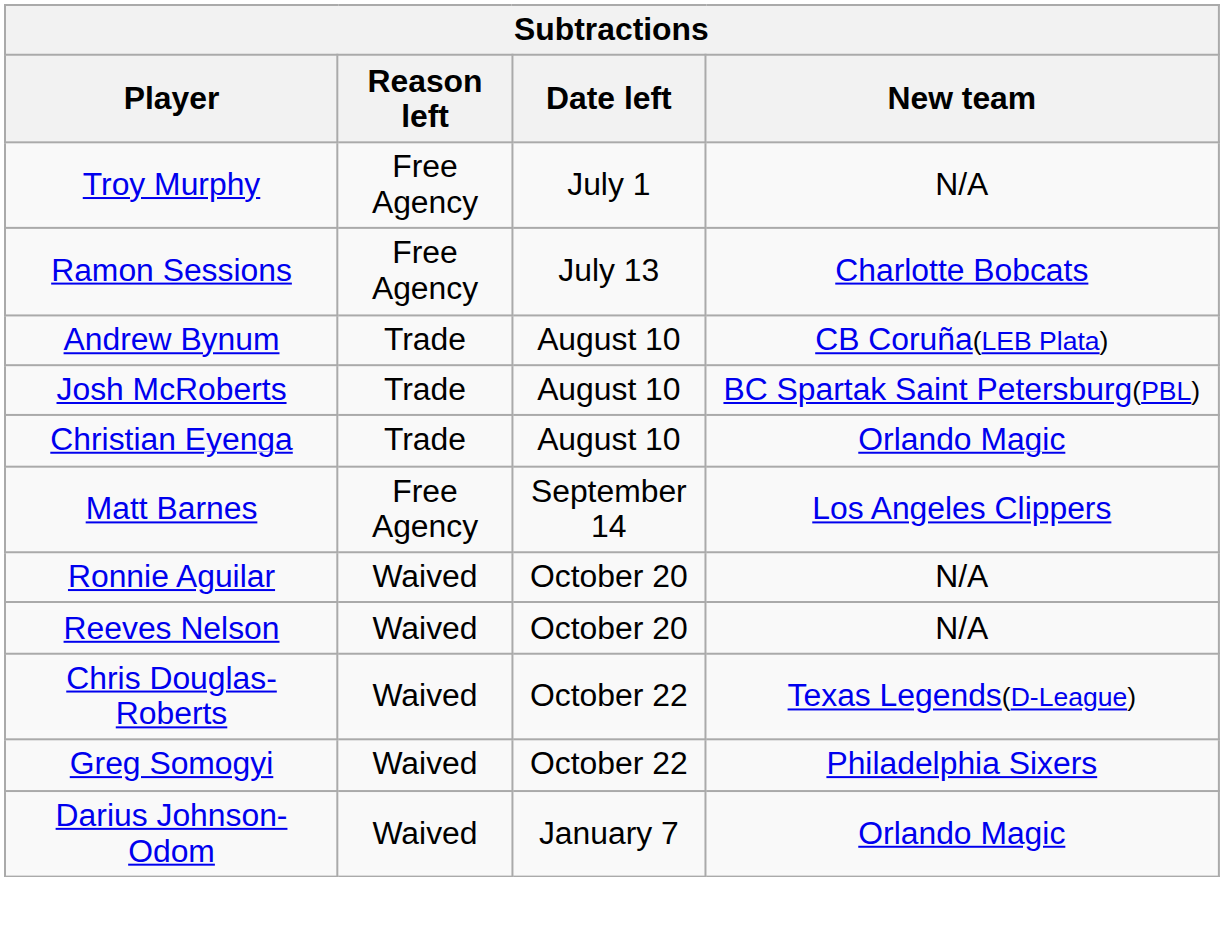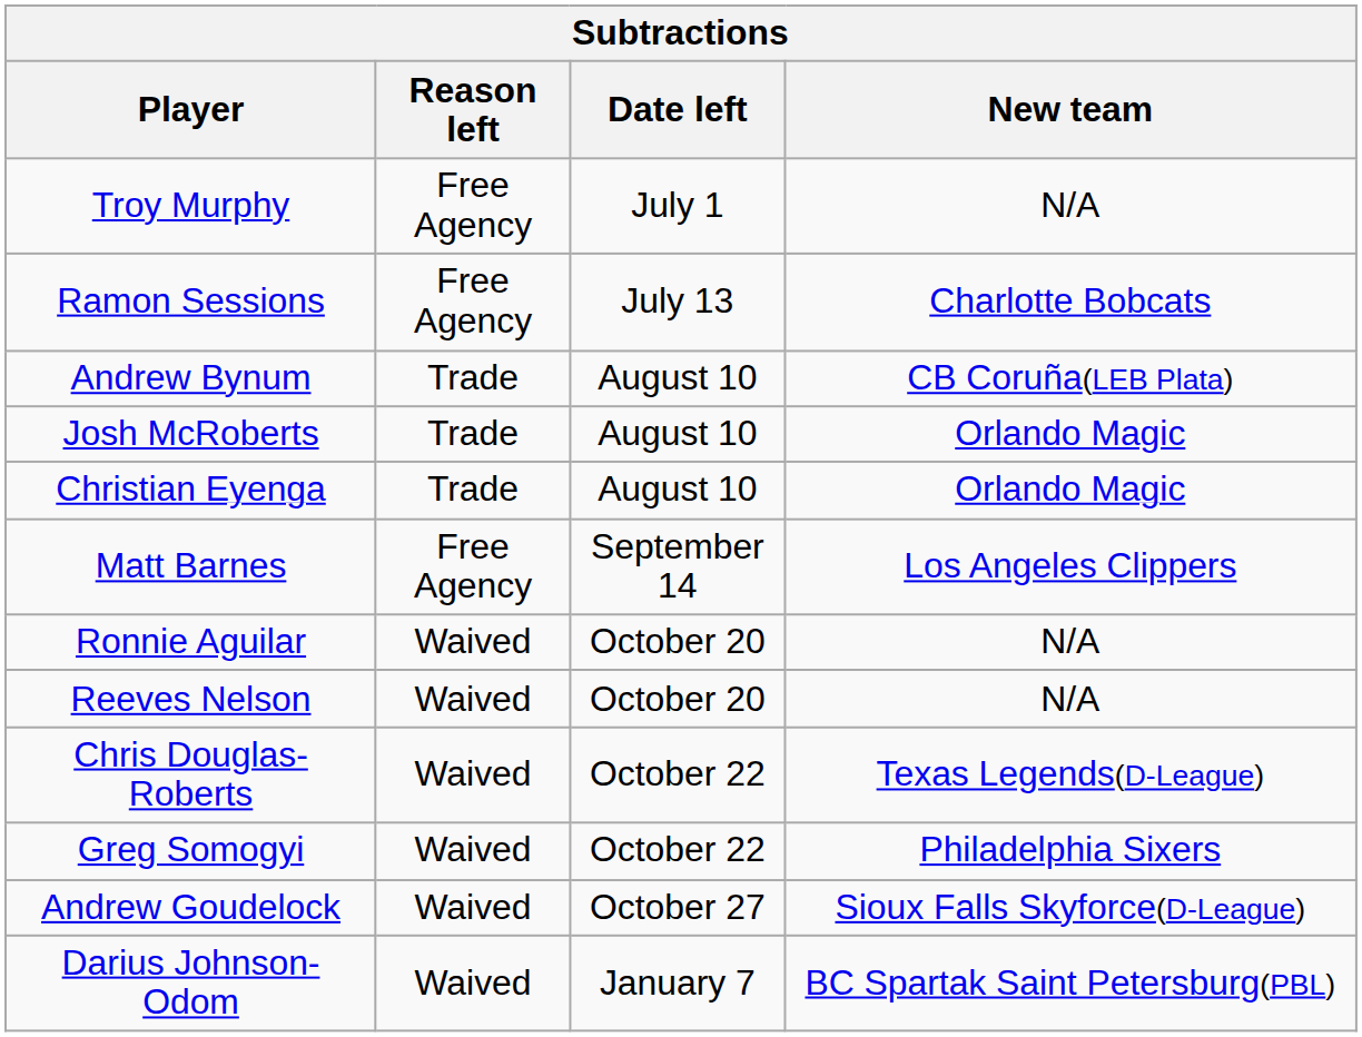 <table class="wikitable" style="text-align:center">
 <tr>
 <th colspan=4>Subtractions</th>
 </tr>
 <tr>
 <th style="width:160px">Player</th>
 <th style="width:80px">Reason left</th>
 <th style="width:90px">Date left</th>
 <th style="width:250px">New team</th>
 </tr>
 <tr>
 <td><a href='#'>Troy Murphy</a></td>
 <td>Free Agency</td>
 <td>July 1</td>
 <td>N/A</td>
 </tr>
 <tr>
 <td><a href='#'>Ramon Sessions</a></td>
 <td>Free Agency</td>
 <td>July 13</td>
 <td><a href='#'>Charlotte Bobcats</a></td>
 </tr>
 <tr>
 <td><a href='#'>Andrew Bynum</a></td>
 <td>Trade</td>
 <td>August 10</td>
 <td><a href='#'>CB Coruña</a><small>(<a href='#'>LEB Plata</a>)</small></td>
 </tr>
 <tr>
 <td><a href='#'>Josh McRoberts</a></td>
 <td>Trade</td>
 <td>August 10</td>
-<td><a href='#'>BC Spartak Saint Petersburg</a><small>(<a href='#'>PBL</a>)</small></td>
+<td><a href='#'>Orlando Magic</a></td>
 </tr>
 <tr>
 <td><a href='#'>Christian Eyenga</a></td>
 <td>Trade</td>
 <td>August 10</td>
 <td><a href='#'>Orlando Magic</a></td>
 </tr>
 <tr>
 <td><a href='#'>Matt Barnes</a></td>
 <td>Free Agency</td>
 <td>September 14</td>
 <td><a href='#'>Los Angeles Clippers</a></td>
 </tr>
 <tr>
 <td><a href='#'>Ronnie Aguilar</a></td>
 <td>Waived</td>
 <td>October 20</td>
 <td>N/A</td>
 </tr>
 <tr>
 <td><a href='#'>Reeves Nelson</a></td>
 <td>Waived</td>
 <td>October 20</td>
 <td>N/A</td>
 </tr>
 <tr>
 <td><a href='#'>Chris Douglas-Roberts</a></td>
 <td>Waived</td>
 <td>October 22</td>
 <td><a href='#'>Texas Legends</a><small>(<a href='#'>D-League</a>)</small></td>
 </tr>
 <tr>
 <td><a href='#'>Greg Somogyi</a></td>
 <td>Waived</td>
 <td>October 22</td>
 <td><a href='#'>Philadelphia Sixers</a></td>
 </tr>
 <tr>
+<td><a href='#'>Andrew Goudelock</a></td>
+<td>Waived</td>
+<td>October 27</td>
+<td><a href='#'>Sioux Falls Skyforce</a><small>(<a href='#'>D-League</a>)</small></td>
+</tr>
+<tr>
 <td><a href='#'>Darius Johnson-Odom</a></td>
 <td>Waived</td>
 <td>January 7</td>
-<td><a href='#'>Orlando Magic</a></td>
+<td><a href='#'>BC Spartak Saint Petersburg</a><small>(<a href='#'>PBL</a>)</small></td>
 </tr>
 </table>
